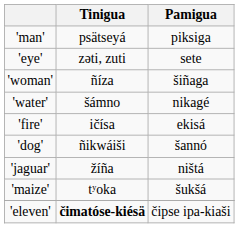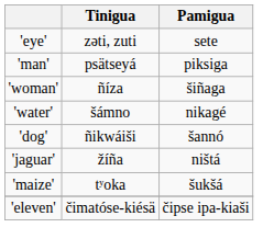 <table class=wikitable>
 <tr align=center>
 <th></th>
 <th>Tinigua</th>
 <th>Pamigua</th>
 </tr>
 <tr align=center>
+<td>'eye'</td>
+<td>zəti, zuti</td>
+<td>sete</td>
+</tr>
+<tr align=center>
 <td>'man'</td>
 <td>psätseyá</td>
 <td>piksiga</td>
-</tr>
-<tr align=center>
-<td>'eye'</td>
-<td>zəti, zuti</td>
-<td>sete</td>
 </tr>
 <tr align=center>
 <td>'woman'</td>
 <td>ñíza</td>
 <td>šiñaga</td>
 </tr>
 <tr align=center>
 <td>'water'</td>
 <td>šámno</td>
 <td>nikagé</td>
-</tr>
-<tr align=center>
-<td>'fire'</td>
-<td>ičísa</td>
-<td>ekisá</td>
 </tr>
 <tr align=center>
 <td>'dog'</td>
 <td>ñikwáiši</td>
 <td>šannó</td>
 </tr>
 <tr align=center>
 <td>'jaguar'</td>
 <td>žíña</td>
 <td>ništá</td>
 </tr>
 <tr align=center>
 <td>'maize'</td>
 <td>tʸoka</td>
 <td>šukšá</td>
 </tr>
 <tr align=center>
 </tr>
 <tr five' || šopa-kuáša || saksu-kuaša>
 </tr>
 <tr align=center>
 <td>'eleven'</td>
-<td><strong>čimatóse-kiésä</strong></td>
+<td>čimatóse-kiésä</td>
 <td>čipse ipa-kiaši</td>
 </tr>
 </table>
